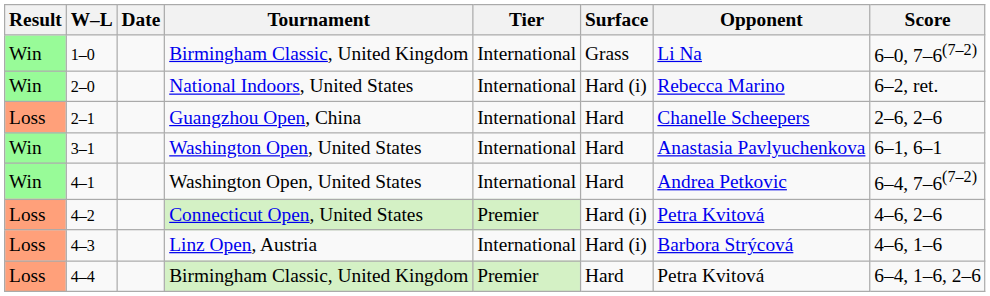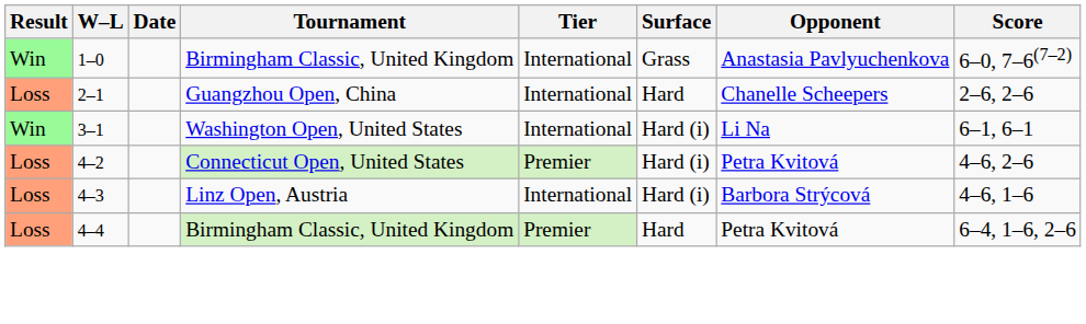 <table class="sortable wikitable">
 <tr>
 <th>Result</th>
 <th class="unsortable">W–L</th>
 <th>Date</th>
 <th>Tournament</th>
 <th>Tier</th>
 <th>Surface</th>
 <th>Opponent</th>
 <th class="unsortable">Score</th>
 </tr>
 <tr>
 <td style="background:#98fb98;">Win</td>
 <td><small>1–0</small></td>
 <td><a href='#'></a></td>
 <td><a href='#'>Birmingham Classic</a>, United Kingdom</td>
 <td>International</td>
 <td>Grass</td>
-<td> <a href='#'>Li Na</a></td>
+<td> <a href='#'>Anastasia Pavlyuchenkova</a></td>
 <td>6–0, 7–6<sup>(7–2)</sup></td>
-</tr>
-<tr>
-<td style="background:#98fb98;">Win</td>
-<td><small>2–0</small></td>
-<td><a href='#'></a></td>
-<td><a href='#'>National Indoors</a>, United States</td>
-<td>International</td>
-<td>Hard (i)</td>
-<td> <a href='#'>Rebecca Marino</a></td>
-<td>6–2, ret.</td>
 </tr>
 <tr>
 <td style="background:#ffa07a;">Loss</td>
 <td><small>2–1</small></td>
 <td><a href='#'></a></td>
 <td><a href='#'>Guangzhou Open</a>, China</td>
 <td>International</td>
 <td>Hard</td>
 <td> <a href='#'>Chanelle Scheepers</a></td>
 <td>2–6, 2–6</td>
 </tr>
 <tr>
 <td style="background:#98fb98;">Win</td>
 <td><small>3–1</small></td>
 <td><a href='#'></a></td>
 <td><a href='#'>Washington Open</a>, United States</td>
 <td>International</td>
-<td>Hard</td>
-<td> <a href='#'>Anastasia Pavlyuchenkova</a></td>
+<td>Hard (i)</td>
+<td> <a href='#'>Li Na</a></td>
 <td>6–1, 6–1</td>
-</tr>
-<tr>
-<td style="background:#98fb98;">Win</td>
-<td><small>4–1</small></td>
-<td><a href='#'></a></td>
-<td>Washington Open, United States</td>
-<td>International</td>
-<td>Hard</td>
-<td> <a href='#'>Andrea Petkovic</a></td>
-<td>6–4, 7–6<sup>(7–2)</sup></td>
 </tr>
 <tr>
 <td style="background:#ffa07a;">Loss</td>
 <td><small>4–2</small></td>
 <td><a href='#'></a></td>
 <td style="background:#d4f1c5;"><a href='#'>Connecticut Open</a>, United States</td>
 <td style="background:#d4f1c5;">Premier</td>
 <td>Hard (i)</td>
 <td> <a href='#'>Petra Kvitová</a></td>
 <td>4–6, 2–6</td>
 </tr>
 <tr>
 <td style="background:#ffa07a;">Loss</td>
 <td><small>4–3</small></td>
 <td><a href='#'></a></td>
 <td><a href='#'>Linz Open</a>, Austria</td>
 <td>International</td>
 <td>Hard (i)</td>
 <td> <a href='#'>Barbora Strýcová</a></td>
 <td>4–6, 1–6</td>
 </tr>
 <tr>
 <td style="background:#ffa07a;">Loss</td>
 <td><small>4–4</small></td>
 <td><a href='#'></a></td>
 <td style="background:#d4f1c5;">Birmingham Classic, United Kingdom</td>
 <td style="background:#d4f1c5;">Premier</td>
 <td>Hard</td>
 <td> Petra Kvitová</td>
 <td>6–4, 1–6, 2–6</td>
 </tr>
 </table>
